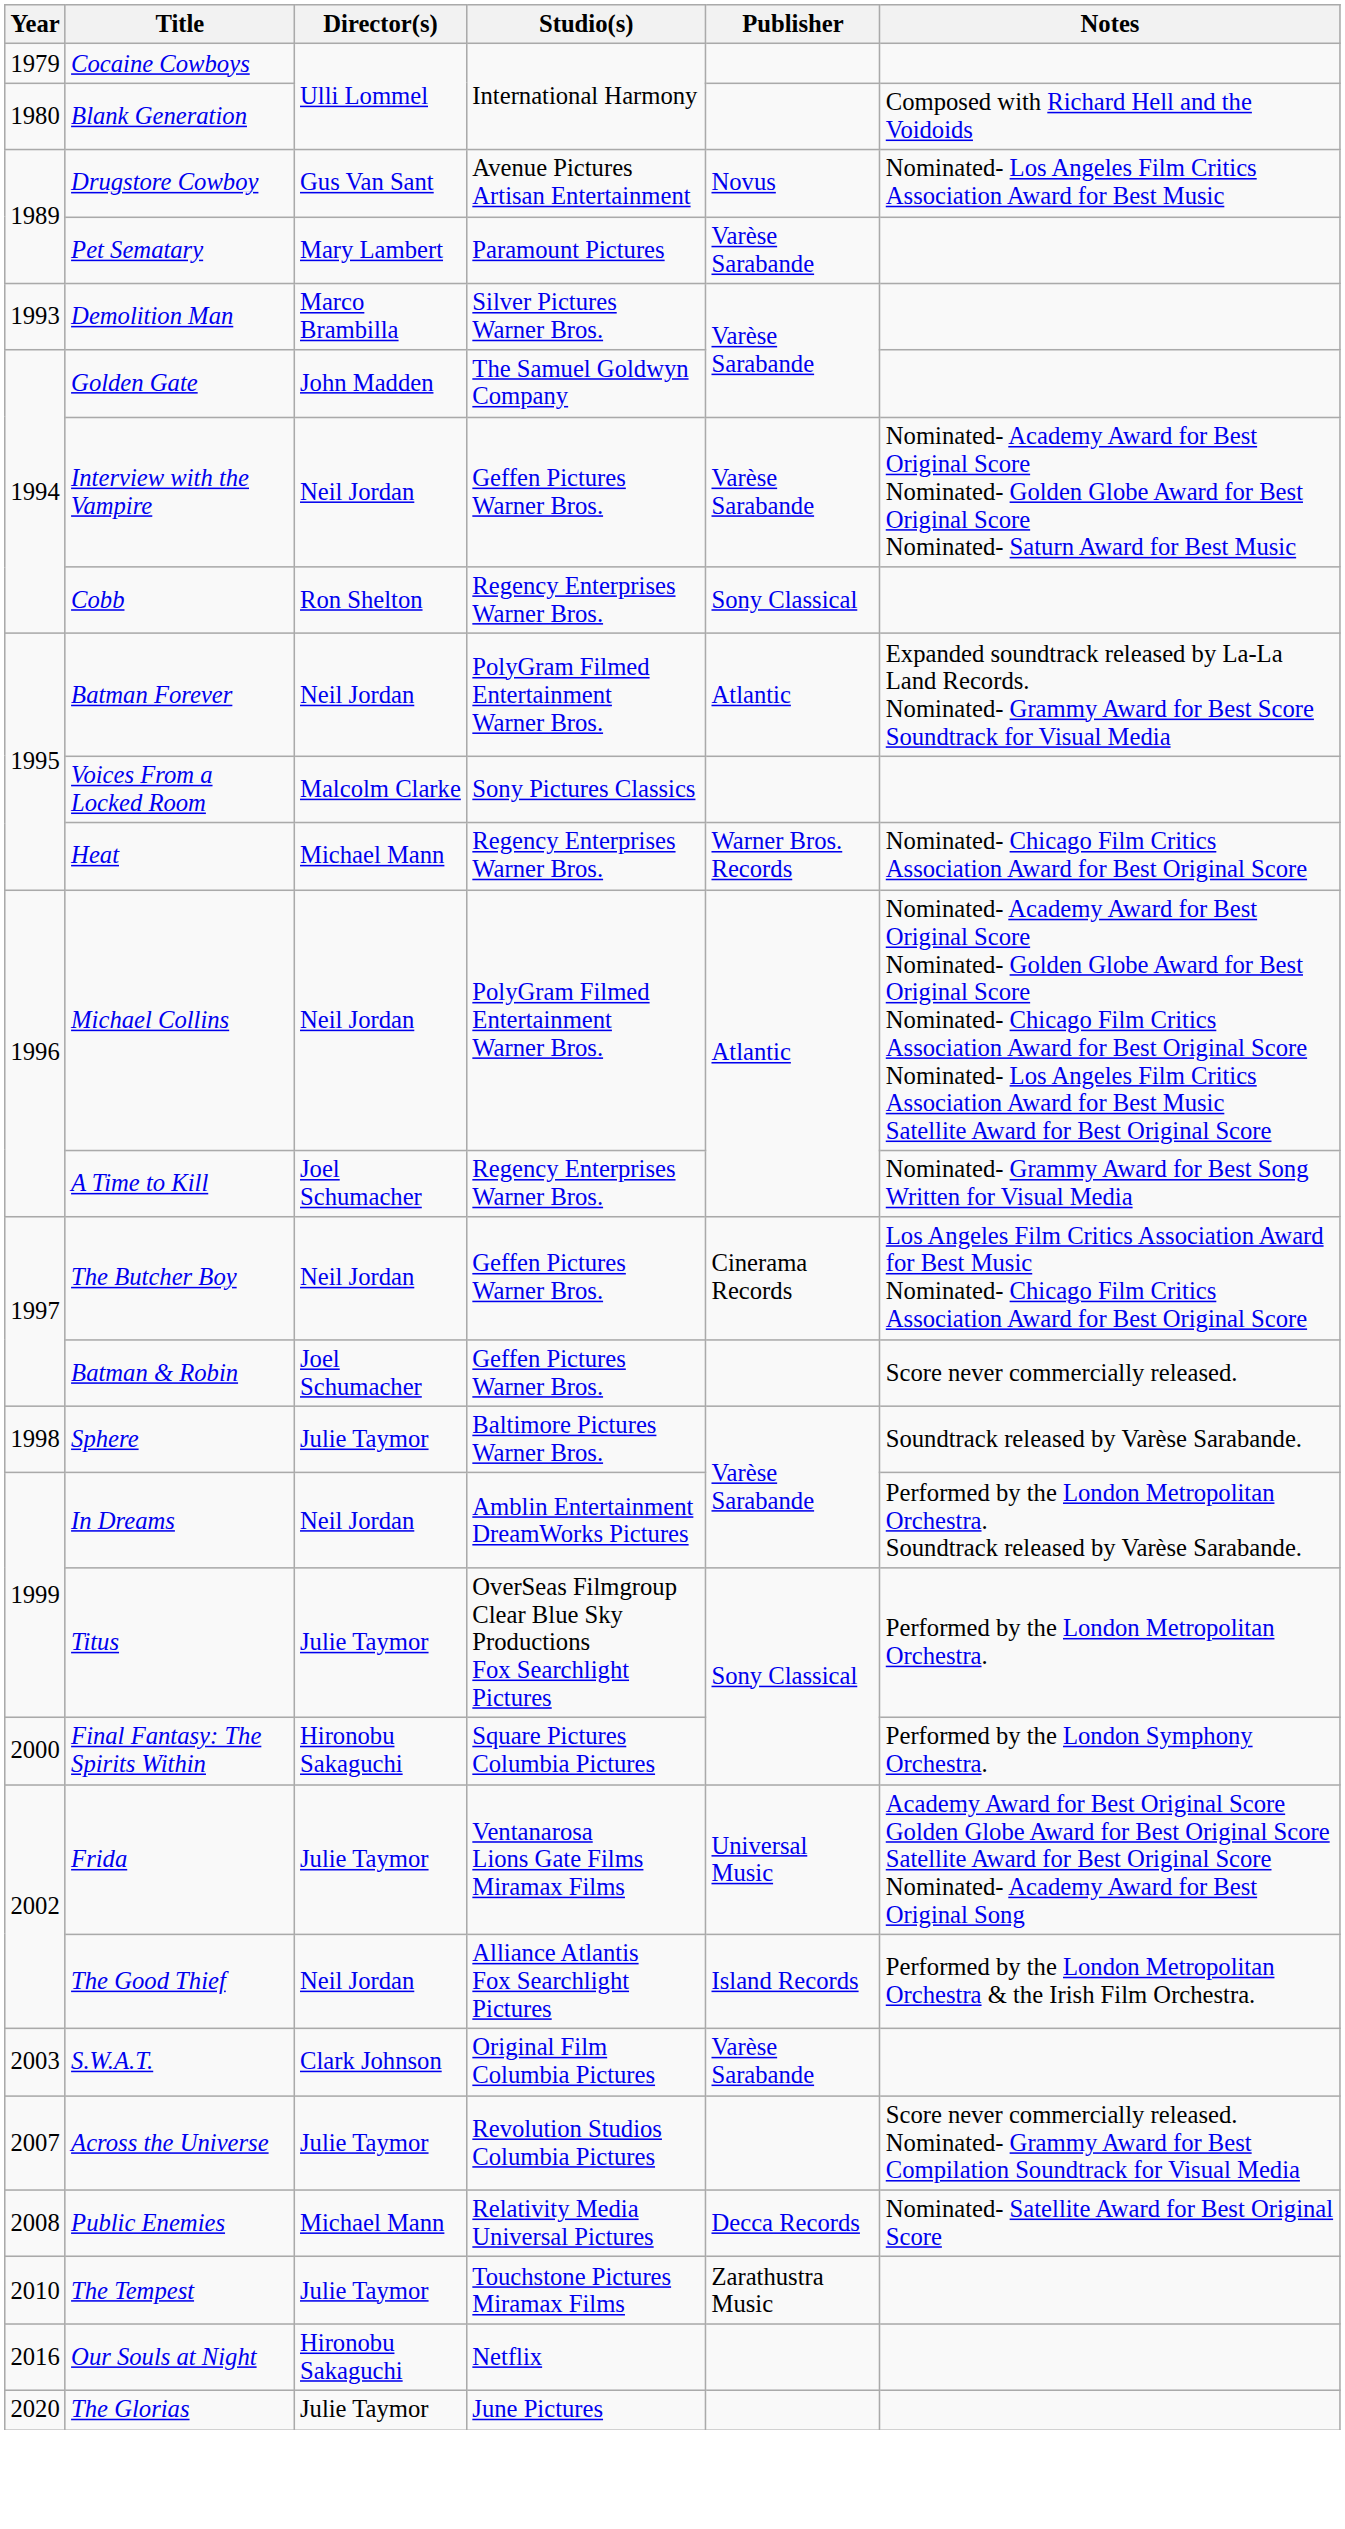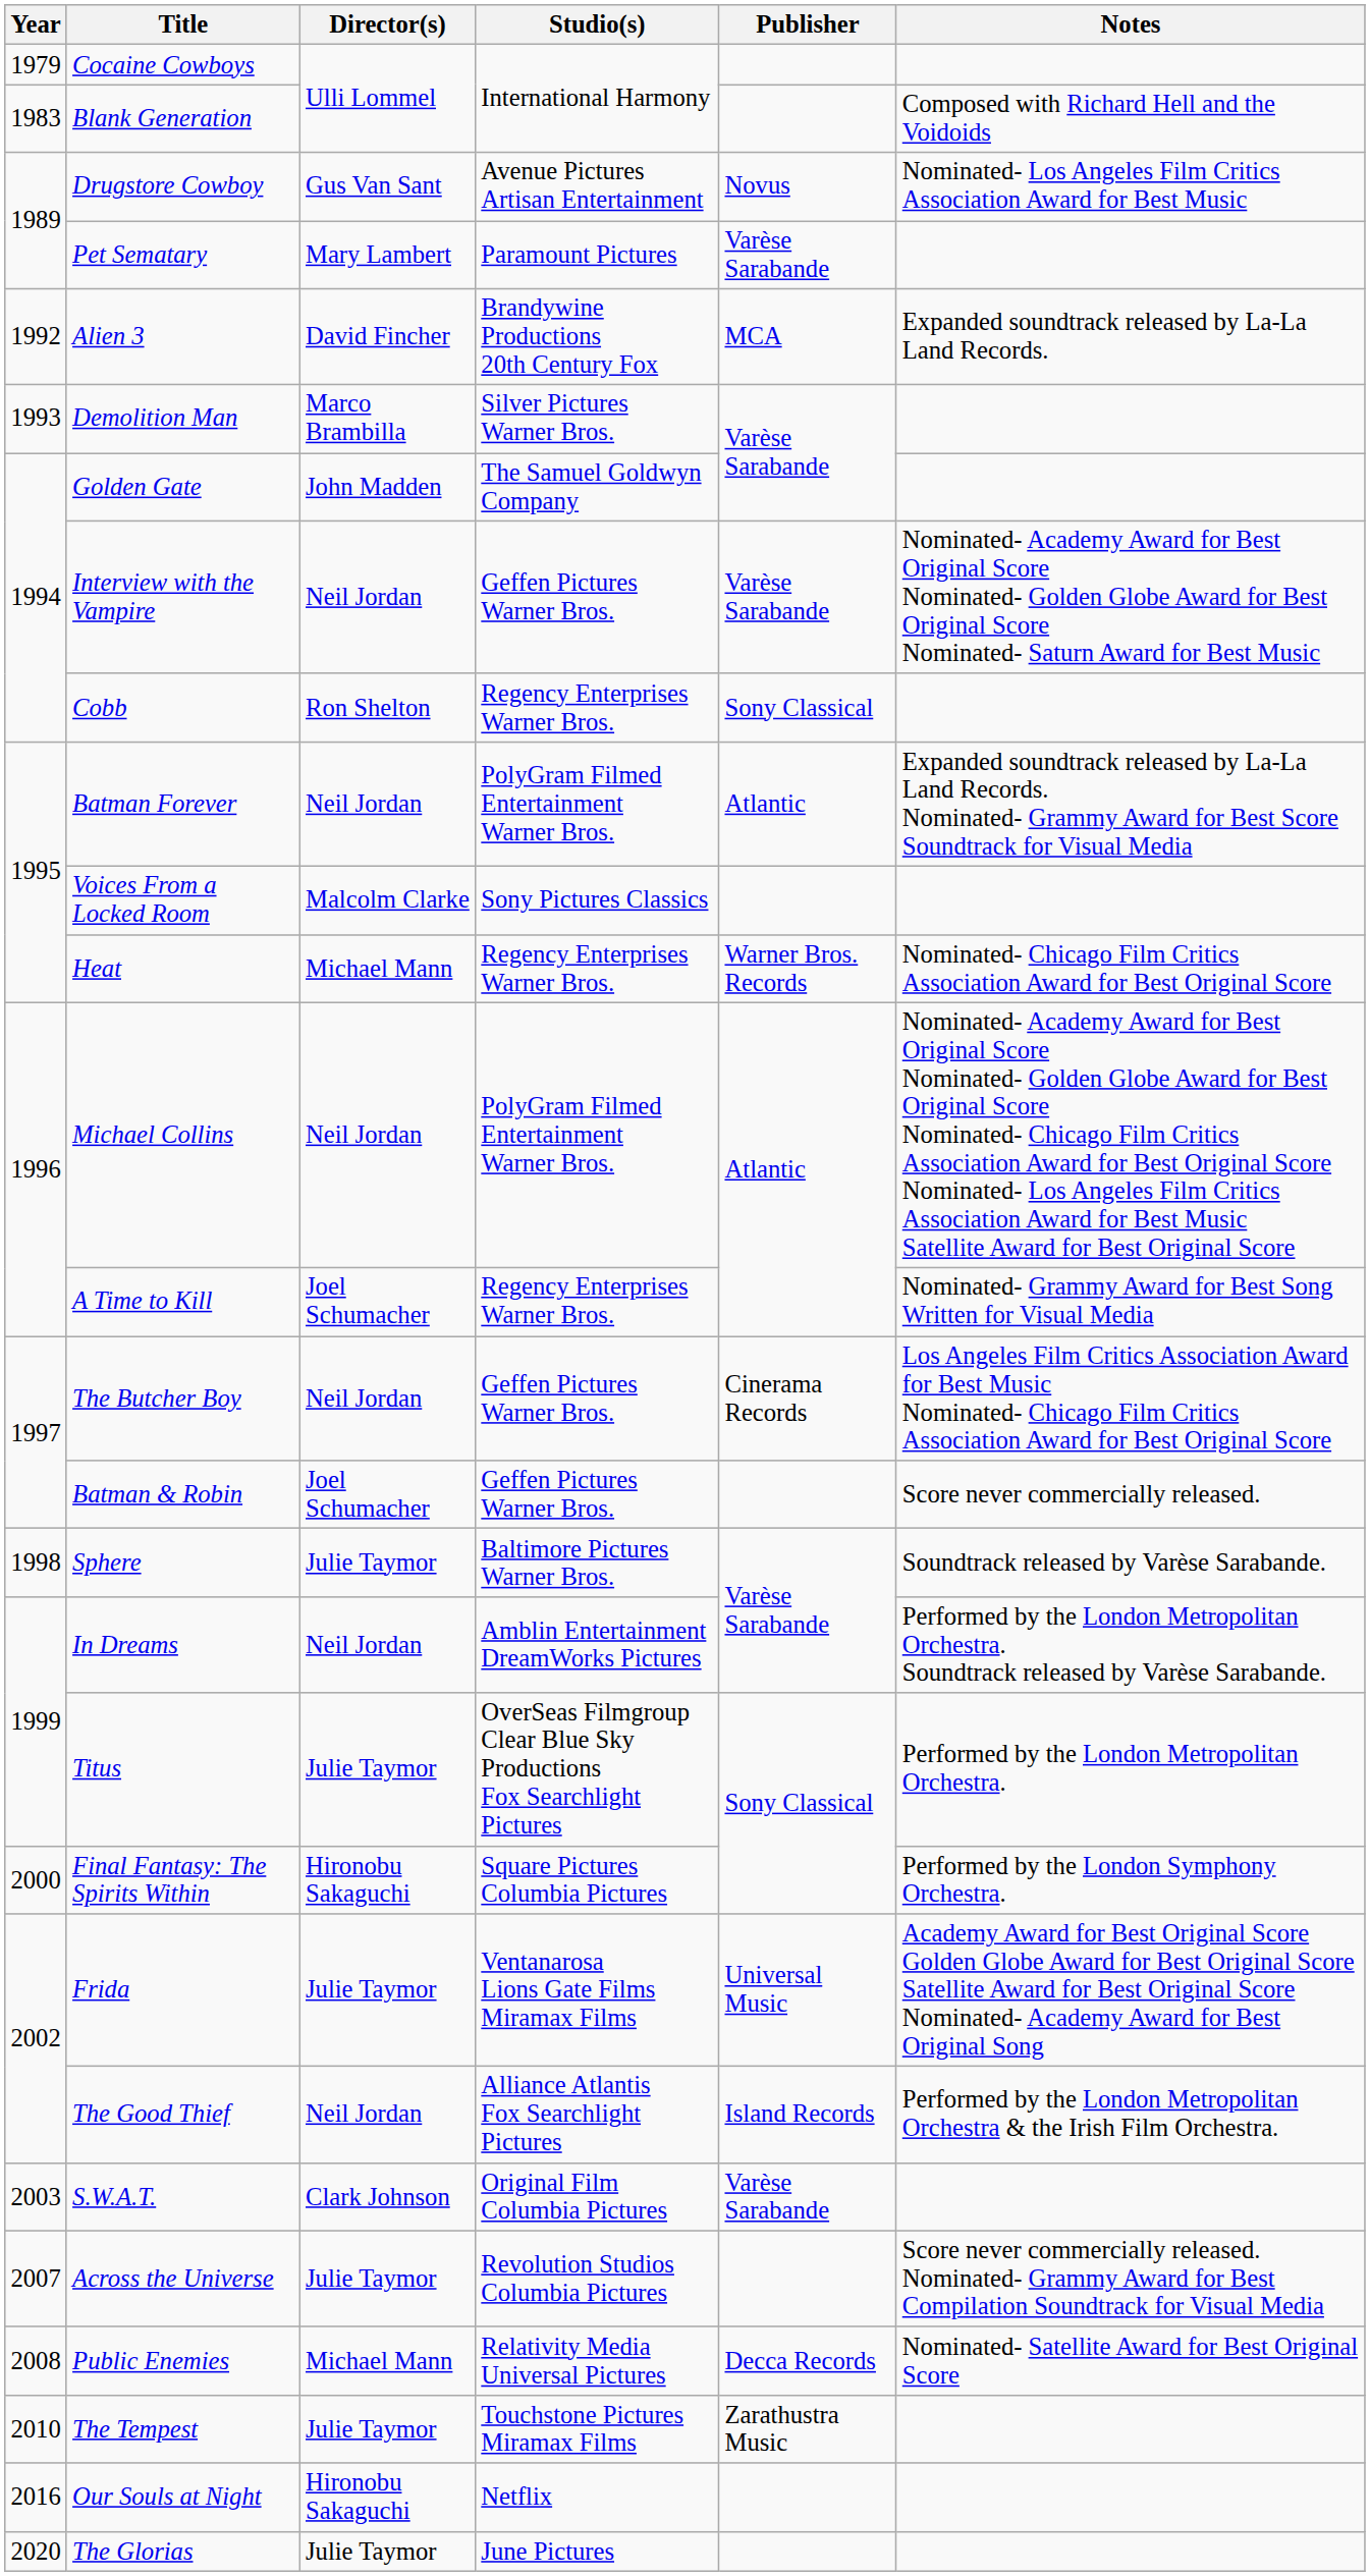 <table class="wikitable">
 <tr>
 <th>Year</th>
 <th>Title</th>
 <th>Director(s)</th>
 <th>Studio(s)</th>
 <th>Publisher</th>
 <th>Notes</th>
 </tr>
 <tr>
 <td>1979</td>
 <td><em><a href='#'>Cocaine Cowboys</a></em></td>
 <td rowspan="2"><a href='#'>Ulli Lommel</a></td>
 <td rowspan="2">International Harmony</td>
 <td></td>
 <td></td>
 </tr>
 <tr>
-<td>1980</td>
+<td>1983</td>
 <td><em><a href='#'>Blank Generation</a></em></td>
 <td></td>
 <td>Composed with <a href='#'>Richard Hell and the Voidoids</a></td>
 </tr>
 <tr>
 <td rowspan="2">1989</td>
 <td><em><a href='#'>Drugstore Cowboy</a></em></td>
 <td><a href='#'>Gus Van Sant</a></td>
 <td>Avenue Pictures<br><a href='#'>Artisan Entertainment</a></td>
 <td><a href='#'>Novus</a></td>
 <td>Nominated- <a href='#'>Los Angeles Film Critics Association Award for Best Music</a></td>
 </tr>
 <tr>
 <td><em><a href='#'>Pet Sematary</a></em></td>
 <td><a href='#'>Mary Lambert</a></td>
 <td><a href='#'>Paramount Pictures</a></td>
 <td><a href='#'>Varèse Sarabande</a></td>
 <td></td>
+</tr>
+<tr>
+<td>1992</td>
+<td><em><a href='#'>Alien 3</a></em></td>
+<td><a href='#'>David Fincher</a></td>
+<td><a href='#'>Brandywine Productions</a><br><a href='#'>20th Century Fox</a></td>
+<td><a href='#'>MCA</a></td>
+<td>Expanded soundtrack released by La-La Land Records.</td>
 </tr>
 <tr>
 <td>1993</td>
 <td><em><a href='#'>Demolition Man</a></em></td>
 <td><a href='#'>Marco Brambilla</a></td>
 <td><a href='#'>Silver Pictures</a><br><a href='#'>Warner Bros.</a></td>
 <td rowspan="2"><a href='#'>Varèse Sarabande</a></td>
 <td></td>
 </tr>
 <tr>
 <td rowspan="3">1994</td>
 <td><em><a href='#'>Golden Gate</a></em></td>
 <td><a href='#'>John Madden</a></td>
 <td><a href='#'>The Samuel Goldwyn Company</a></td>
 <td></td>
 </tr>
 <tr>
 <td><em><a href='#'>Interview with the Vampire</a></em></td>
 <td><a href='#'>Neil Jordan</a></td>
 <td><a href='#'>Geffen Pictures</a><br><a href='#'>Warner Bros.</a></td>
 <td><a href='#'>Varèse Sarabande</a></td>
 <td>Nominated- <a href='#'>Academy Award for Best Original Score</a><br>Nominated- <a href='#'>Golden Globe Award for Best Original Score</a><br>Nominated- <a href='#'>Saturn Award for Best Music</a></td>
 </tr>
 <tr>
 <td><em><a href='#'>Cobb</a></em></td>
 <td><a href='#'>Ron Shelton</a></td>
 <td><a href='#'>Regency Enterprises</a><br><a href='#'>Warner Bros.</a></td>
 <td><a href='#'>Sony Classical</a></td>
 <td></td>
 </tr>
 <tr>
 <td rowspan="3">1995</td>
 <td><em><a href='#'>Batman Forever</a></em></td>
 <td><a href='#'>Neil Jordan</a></td>
 <td><a href='#'>PolyGram Filmed Entertainment</a><br><a href='#'>Warner Bros.</a></td>
 <td><a href='#'>Atlantic</a></td>
 <td>Expanded soundtrack released by La-La Land Records.<br>Nominated- <a href='#'>Grammy Award for Best Score Soundtrack for Visual Media</a></td>
 </tr>
 <tr>
 <td><em><a href='#'>Voices From a Locked Room</a></em></td>
 <td><a href='#'>Malcolm Clarke</a></td>
 <td><a href='#'>Sony Pictures Classics</a></td>
 <td></td>
 <td></td>
 </tr>
 <tr>
 <td><em><a href='#'>Heat</a></em></td>
 <td><a href='#'>Michael Mann</a></td>
 <td><a href='#'>Regency Enterprises</a><br><a href='#'>Warner Bros.</a></td>
 <td><a href='#'>Warner Bros. Records</a></td>
 <td>Nominated- <a href='#'>Chicago Film Critics Association Award for Best Original Score</a></td>
 </tr>
 <tr>
 <td rowspan="2">1996</td>
 <td><em><a href='#'>Michael Collins</a></em></td>
 <td><a href='#'>Neil Jordan</a></td>
 <td><a href='#'>PolyGram Filmed Entertainment</a><br><a href='#'>Warner Bros.</a></td>
 <td rowspan="2"><a href='#'>Atlantic</a></td>
 <td>Nominated- <a href='#'>Academy Award for Best Original Score</a><br>Nominated- <a href='#'>Golden Globe Award for Best Original Score</a><br>Nominated- <a href='#'>Chicago Film Critics Association Award for Best Original Score</a><br>Nominated- <a href='#'>Los Angeles Film Critics Association Award for Best Music</a><br><a href='#'>Satellite Award for Best Original Score</a></td>
 </tr>
 <tr>
 <td><em><a href='#'>A Time to Kill</a></em></td>
 <td><a href='#'>Joel Schumacher</a></td>
 <td><a href='#'>Regency Enterprises</a><br><a href='#'>Warner Bros.</a></td>
 <td>Nominated- <a href='#'>Grammy Award for Best Song Written for Visual Media</a></td>
 </tr>
 <tr>
 <td rowspan="2">1997</td>
 <td><em><a href='#'>The Butcher Boy</a></em></td>
 <td><a href='#'>Neil Jordan</a></td>
 <td><a href='#'>Geffen Pictures</a><br><a href='#'>Warner Bros.</a></td>
 <td>Cinerama Records</td>
 <td><a href='#'>Los Angeles Film Critics Association Award for Best Music</a><br>Nominated- <a href='#'>Chicago Film Critics Association Award for Best Original Score</a></td>
 </tr>
 <tr>
 <td><em><a href='#'>Batman & Robin</a></em></td>
 <td><a href='#'>Joel Schumacher</a></td>
 <td><a href='#'>Geffen Pictures</a><br><a href='#'>Warner Bros.</a></td>
 <td></td>
 <td>Score never commercially released.</td>
 </tr>
 <tr>
 <td>1998</td>
 <td><em><a href='#'>Sphere</a></em></td>
 <td><a href='#'>Julie Taymor</a></td>
 <td><a href='#'>Baltimore Pictures</a><br><a href='#'>Warner Bros.</a></td>
 <td rowspan="2"><a href='#'>Varèse Sarabande</a></td>
 <td>Soundtrack released by Varèse Sarabande.</td>
 </tr>
 <tr>
 <td rowspan="2">1999</td>
 <td><em><a href='#'>In Dreams</a></em></td>
 <td><a href='#'>Neil Jordan</a></td>
 <td><a href='#'>Amblin Entertainment</a><br><a href='#'>DreamWorks Pictures</a></td>
 <td>Performed by the <a href='#'>London Metropolitan Orchestra</a>.<br>Soundtrack released by Varèse Sarabande.</td>
 </tr>
 <tr>
 <td><em><a href='#'>Titus</a></em></td>
 <td><a href='#'>Julie Taymor</a></td>
 <td>OverSeas Filmgroup<br>Clear Blue Sky Productions<br><a href='#'>Fox Searchlight Pictures</a></td>
 <td rowspan="2"><a href='#'>Sony Classical</a></td>
 <td>Performed by the <a href='#'>London Metropolitan Orchestra</a>.</td>
 </tr>
 <tr>
 <td>2000</td>
 <td><em><a href='#'>Final Fantasy: The Spirits Within</a></em></td>
 <td><a href='#'>Hironobu Sakaguchi</a></td>
 <td><a href='#'>Square Pictures</a><br><a href='#'>Columbia Pictures</a></td>
 <td>Performed by the <a href='#'>London Symphony Orchestra</a>.</td>
 </tr>
 <tr>
 <td rowspan="2">2002</td>
 <td><em><a href='#'>Frida</a></em></td>
 <td><a href='#'>Julie Taymor</a></td>
 <td><a href='#'>Ventanarosa</a><br><a href='#'>Lions Gate Films</a><br><a href='#'>Miramax Films</a></td>
 <td><a href='#'>Universal Music</a></td>
 <td><a href='#'>Academy Award for Best Original Score</a><br><a href='#'>Golden Globe Award for Best Original Score</a><br><a href='#'>Satellite Award for Best Original Score</a><br>Nominated- <a href='#'>Academy Award for Best Original Song</a></td>
 </tr>
 <tr>
 <td><em><a href='#'>The Good Thief</a></em></td>
 <td><a href='#'>Neil Jordan</a></td>
 <td><a href='#'>Alliance Atlantis</a><br><a href='#'>Fox Searchlight Pictures</a></td>
 <td><a href='#'>Island Records</a></td>
 <td>Performed by the <a href='#'>London Metropolitan Orchestra</a> & the Irish Film Orchestra.</td>
 </tr>
 <tr>
 <td>2003</td>
 <td><em><a href='#'>S.W.A.T.</a></em></td>
 <td><a href='#'>Clark Johnson</a></td>
 <td><a href='#'>Original Film</a><br><a href='#'>Columbia Pictures</a></td>
 <td><a href='#'>Varèse Sarabande</a></td>
 <td></td>
 </tr>
 <tr>
 <td>2007</td>
 <td><em><a href='#'>Across the Universe</a></em></td>
 <td><a href='#'>Julie Taymor</a></td>
 <td><a href='#'>Revolution Studios</a><br><a href='#'>Columbia Pictures</a></td>
 <td></td>
 <td>Score never commercially released.<br>Nominated- <a href='#'>Grammy Award for Best Compilation Soundtrack for Visual Media</a></td>
 </tr>
 <tr>
 <td>2008</td>
 <td><em><a href='#'>Public Enemies</a></em></td>
 <td><a href='#'>Michael Mann</a></td>
 <td><a href='#'>Relativity Media</a><br><a href='#'>Universal Pictures</a></td>
 <td><a href='#'>Decca Records</a></td>
 <td>Nominated- <a href='#'>Satellite Award for Best Original Score</a></td>
 </tr>
 <tr>
 <td>2010</td>
 <td><em><a href='#'>The Tempest</a></em></td>
 <td><a href='#'>Julie Taymor</a></td>
 <td><a href='#'>Touchstone Pictures</a><br><a href='#'>Miramax Films</a></td>
 <td>Zarathustra Music</td>
 <td></td>
 </tr>
 <tr>
 <td>2016</td>
 <td><em><a href='#'>Our Souls at Night</a></em></td>
 <td><a href='#'>Hironobu Sakaguchi</a></td>
 <td><a href='#'>Netflix</a></td>
 <td></td>
 <td></td>
 </tr>
 <tr>
 <td>2020</td>
 <td><em><a href='#'>The Glorias</a></em></td>
 <td>Julie Taymor</td>
 <td><a href='#'>June Pictures</a></td>
 <td></td>
 <td></td>
 </tr>
 </table>
